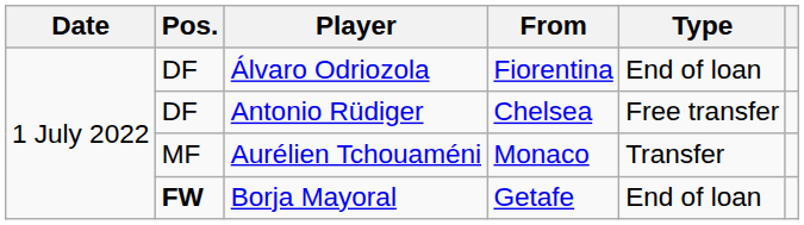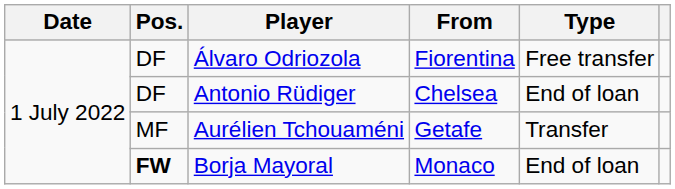 <table class="wikitable">
 <tr>
 <th>Date</th>
 <th>Pos.</th>
 <th>Player</th>
 <th>From</th>
 <th>Type</th>
 <th></th>
 </tr>
 <tr>
 <td rowspan="4">1 July 2022</td>
 <td>DF</td>
 <td> <a href='#'>Álvaro Odriozola</a></td>
 <td> <a href='#'>Fiorentina</a></td>
-<td>End of loan</td>
+<td>Free transfer</td>
 <td align="center"></td>
 </tr>
 <tr>
 <td>DF</td>
 <td> <a href='#'>Antonio Rüdiger</a></td>
 <td> <a href='#'>Chelsea</a></td>
-<td>Free transfer</td>
+<td>End of loan</td>
 <td align=center></td>
 </tr>
 <tr>
 <td>MF</td>
 <td> <a href='#'>Aurélien Tchouaméni</a></td>
-<td> <a href='#'>Monaco</a></td>
+<td><a href='#'>Getafe</a></td>
 <td>Transfer</td>
 <td align=center></td>
 </tr>
 <tr>
 <td><strong>FW</strong></td>
 <td> <a href='#'>Borja Mayoral</a></td>
-<td><a href='#'>Getafe</a></td>
+<td> <a href='#'>Monaco</a></td>
 <td>End of loan</td>
 <td align=center></td>
 </tr>
 </table>
